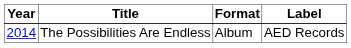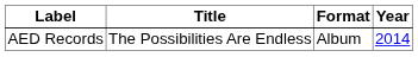 <table border=1 cellpadding=2 style="border-collapse:collapse;">
 <tr style="border-bottom:1px solid black;">
-<th>Year</th>
+<th>Label</th>
 <th>Title</th>
 <th>Format</th>
-<th>Label</th>
+<th>Year</th>
 </tr>
 <tr>
-<td><a href='#'>2014</a></td>
+<td>AED Records</td>
 <td>The Possibilities Are Endless</td>
 <td>Album</td>
-<td>AED Records</td>
+<td><a href='#'>2014</a></td>
 </tr>
 </table>
